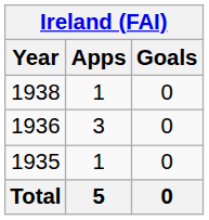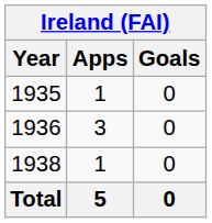 <table class="wikitable" style="text-align:center">
 <tr>
 <th colspan=3><a href='#'>Ireland (FAI)</a></th>
 </tr>
 <tr>
 <th>Year</th>
 <th>Apps</th>
 <th>Goals</th>
 </tr>
 <tr>
-<td>1938</td>
+<td>1935</td>
 <td>1</td>
 <td>0</td>
 </tr>
 <tr>
 <td>1936</td>
 <td>3</td>
 <td>0</td>
 </tr>
 <tr>
-<td>1935</td>
+<td>1938</td>
 <td>1</td>
 <td>0</td>
 </tr>
 <tr>
 <th>Total</th>
 <th>5</th>
 <th>0</th>
 </tr>
 </table>
